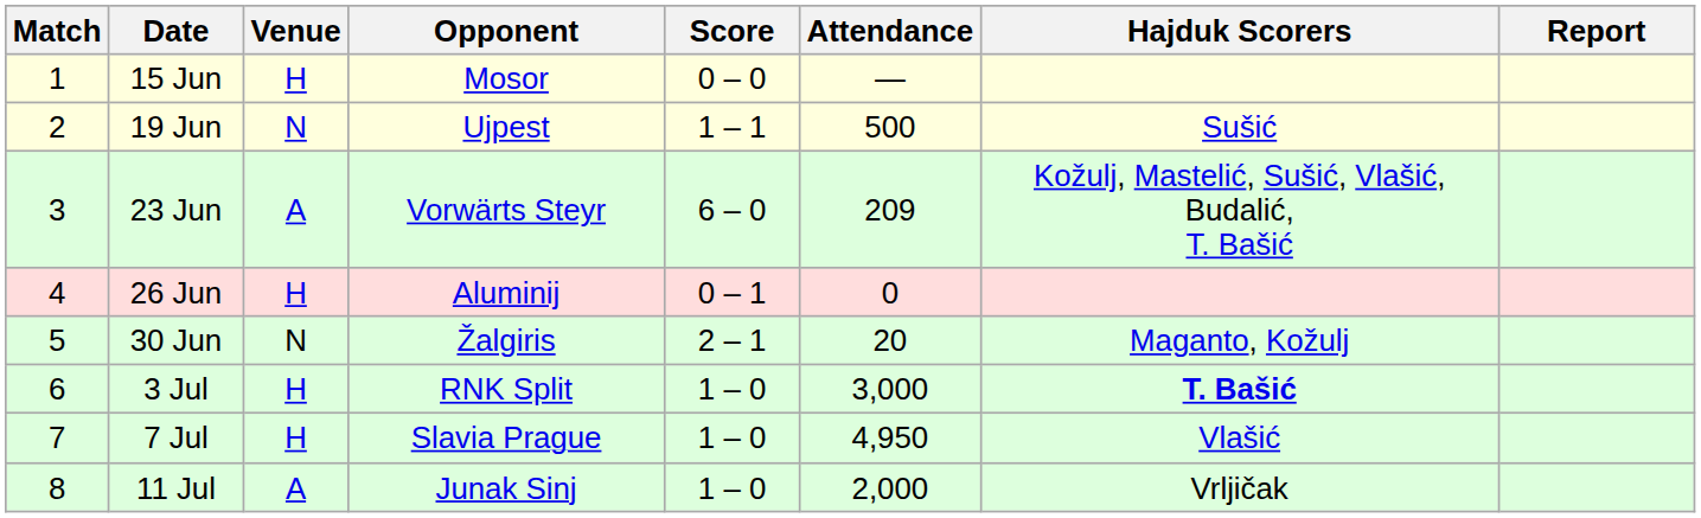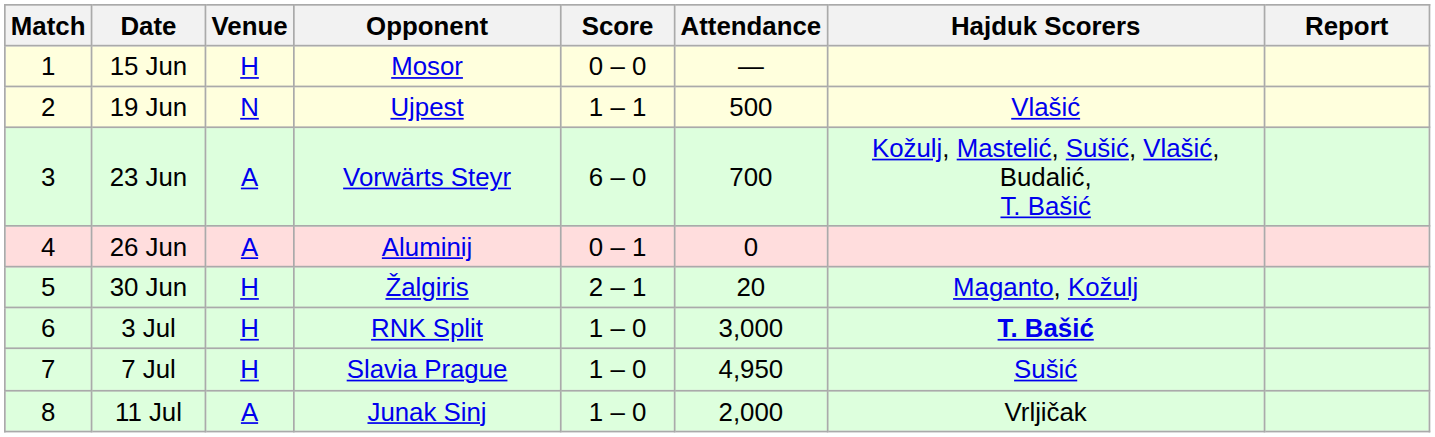 <table class="wikitable sortable" style="text-align: center; font-size:95%;">
 <tr>
 <th width="30">Match</th>
 <th width="60">Date<br></th>
 <th width="20">Venue<br></th>
 <th width="150">Opponent<br></th>
 <th width="60">Score<br></th>
 <th width="40">Attendance<br></th>
 <th width="250">Hajduk Scorers</th>
 <th width="90" class="unsortable">Report</th>
 </tr>
 <tr bgcolor="#ffffdd">
 <td>1</td>
 <td>15 Jun</td>
 <td><a href='#'>H</a></td>
 <td><a href='#'>Mosor</a></td>
 <td>0 – 0</td>
 <td>—</td>
 <td></td>
 <td></td>
 </tr>
 <tr bgcolor="#ffffdd">
 <td>2</td>
 <td>19 Jun</td>
 <td><a href='#'>N</a> </td>
 <td><a href='#'>Ujpest</a> </td>
 <td>1 – 1</td>
 <td>500</td>
-<td><a href='#'>Sušić</a></td>
+<td><a href='#'>Vlašić</a></td>
 <td></td>
 </tr>
 <tr bgcolor="#ddffdd">
 <td>3</td>
 <td>23 Jun</td>
 <td><a href='#'>A</a> </td>
 <td><a href='#'>Vorwärts Steyr</a> </td>
 <td>6 – 0</td>
-<td>209</td>
+<td>700</td>
 <td><a href='#'>Kožulj</a>, <a href='#'>Mastelić</a>, <a href='#'>Sušić</a>, <a href='#'>Vlašić</a>, Budalić, <br> <a href='#'>T. Bašić</a></td>
 <td></td>
 </tr>
 <tr bgcolor="#ffdddd">
 <td>4</td>
 <td>26 Jun</td>
-<td><a href='#'>H</a></td>
+<td><a href='#'>A</a> </td>
 <td><a href='#'>Aluminij</a> </td>
 <td>0 – 1</td>
 <td>0</td>
 <td></td>
 <td></td>
 </tr>
 <tr bgcolor="#ddffdd">
 <td>5</td>
 <td>30 Jun</td>
-<td Dobrava Stadium>N </td>
+<td><a href='#'>H</a></td>
 <td><a href='#'>Žalgiris</a> </td>
 <td>2 – 1</td>
 <td>20</td>
 <td><a href='#'>Maganto</a>, <a href='#'>Kožulj</a></td>
 <td></td>
 </tr>
 <tr bgcolor="#ddffdd">
 <td>6</td>
 <td>3 Jul</td>
 <td><a href='#'>H</a></td>
 <td><a href='#'>RNK Split</a></td>
 <td>1 – 0</td>
 <td>3,000</td>
 <td><strong><a href='#'>T. Bašić</a></strong></td>
 <td></td>
 </tr>
 <tr bgcolor="#ddffdd">
 <td>7</td>
 <td>7 Jul</td>
 <td><a href='#'>H</a></td>
 <td><a href='#'>Slavia Prague</a>  </td>
 <td>1 – 0</td>
 <td>4,950</td>
-<td><a href='#'>Vlašić</a></td>
+<td><a href='#'>Sušić</a></td>
 <td></td>
 </tr>
 <tr bgcolor="#ddffdd">
 <td>8</td>
 <td>11 Jul</td>
 <td><a href='#'>A</a></td>
 <td><a href='#'>Junak Sinj</a></td>
 <td>1 – 0</td>
 <td>2,000</td>
 <td>Vrljičak</td>
 <td></td>
 </tr>
 </table>
